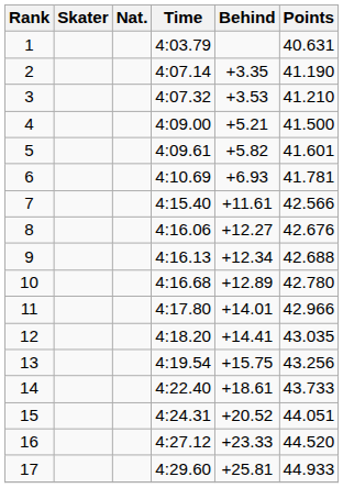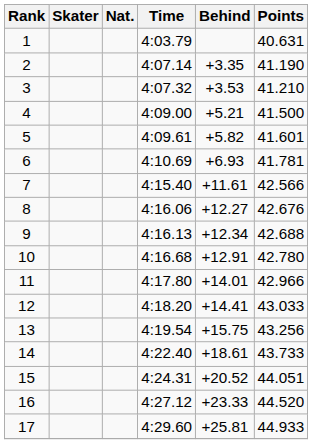 <table class="wikitable sortable" border="1" style="text-align:center">
 <tr>
 <th>Rank</th>
 <th>Skater</th>
 <th>Nat.</th>
 <th>Time</th>
 <th>Behind</th>
 <th>Points</th>
 </tr>
 <tr>
 <td>1</td>
 <td align=left></td>
 <td></td>
 <td>4:03.79</td>
 <td></td>
 <td>40.631</td>
 </tr>
 <tr>
 <td>2</td>
 <td align=left></td>
 <td></td>
 <td>4:07.14</td>
 <td>+3.35</td>
 <td>41.190</td>
 </tr>
 <tr>
 <td>3</td>
 <td align=left></td>
 <td></td>
 <td>4:07.32</td>
 <td>+3.53</td>
 <td>41.210</td>
 </tr>
 <tr>
 <td>4</td>
 <td align=left></td>
 <td></td>
 <td>4:09.00</td>
 <td>+5.21</td>
 <td>41.500</td>
 </tr>
 <tr>
 <td>5</td>
 <td align=left></td>
 <td></td>
 <td>4:09.61</td>
 <td>+5.82</td>
 <td>41.601</td>
 </tr>
 <tr>
 <td>6</td>
 <td align=left></td>
 <td></td>
 <td>4:10.69</td>
 <td>+6.93</td>
 <td>41.781</td>
 </tr>
 <tr>
 <td>7</td>
 <td align=left></td>
 <td></td>
 <td>4:15.40</td>
 <td>+11.61</td>
 <td>42.566</td>
 </tr>
 <tr>
 <td>8</td>
 <td align=left></td>
 <td></td>
 <td>4:16.06</td>
 <td>+12.27</td>
 <td>42.676</td>
 </tr>
 <tr>
 <td>9</td>
 <td align=left></td>
 <td></td>
 <td>4:16.13</td>
 <td>+12.34</td>
 <td>42.688</td>
 </tr>
 <tr>
 <td>10</td>
 <td align=left></td>
 <td></td>
 <td>4:16.68</td>
-<td>+12.89</td>
+<td>+12.91</td>
 <td>42.780</td>
 </tr>
 <tr>
 <td>11</td>
 <td align=left></td>
 <td></td>
 <td>4:17.80</td>
 <td>+14.01</td>
 <td>42.966</td>
 </tr>
 <tr>
 <td>12</td>
 <td align=left></td>
 <td></td>
 <td>4:18.20</td>
 <td>+14.41</td>
-<td>43.035</td>
+<td>43.033</td>
 </tr>
 <tr>
 <td>13</td>
 <td align=left></td>
 <td></td>
 <td>4:19.54</td>
 <td>+15.75</td>
 <td>43.256</td>
 </tr>
 <tr>
 <td>14</td>
 <td align=left></td>
 <td></td>
 <td>4:22.40</td>
 <td>+18.61</td>
 <td>43.733</td>
 </tr>
 <tr>
 <td>15</td>
 <td align=left></td>
 <td></td>
 <td>4:24.31</td>
 <td>+20.52</td>
 <td>44.051</td>
 </tr>
 <tr>
 <td>16</td>
 <td align=left></td>
 <td></td>
 <td>4:27.12</td>
 <td>+23.33</td>
 <td>44.520</td>
 </tr>
 <tr>
 <td>17</td>
 <td align=left></td>
 <td></td>
 <td>4:29.60</td>
 <td>+25.81</td>
 <td>44.933</td>
 </tr>
 <tr>
 </tr>
 </table>
